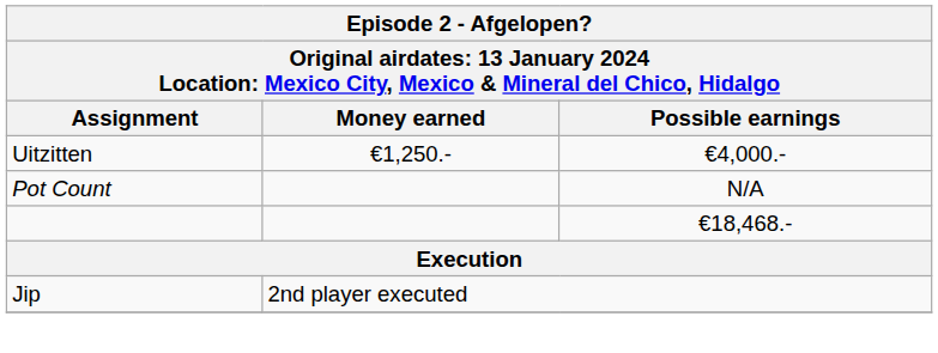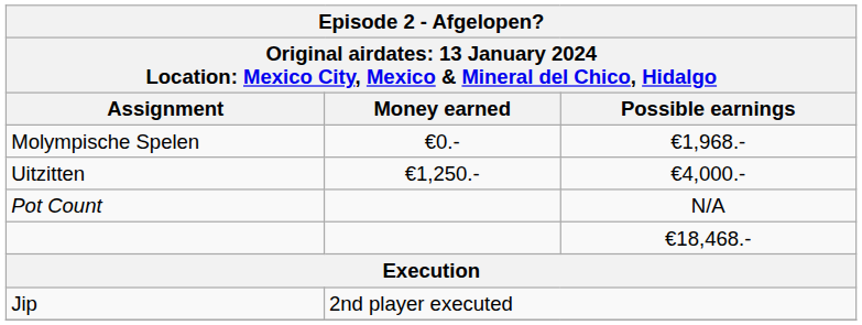 <table class="wikitable" style="font-size: 95%; margin: 10px" align="right" width="40%">
 <tr>
 <th colspan=3>Episode 2 - Afgelopen?</th>
 </tr>
 <tr>
 <th colspan=3>Original airdates: 13 January 2024<br>Location: <a href='#'>Mexico City</a>, <a href='#'>Mexico</a> & <a href='#'>Mineral del Chico</a>, <a href='#'>Hidalgo</a></th>
 </tr>
 <tr>
 <th>Assignment</th>
 <th>Money earned</th>
 <th>Possible earnings</th>
+</tr>
+<tr>
+<td>Molympische Spelen</td>
+<td align="center">€0.-</td>
+<td align="center">€1,968.-</td>
 </tr>
 <tr>
 <td>Uitzitten</td>
 <td align="center">€1,250.-</td>
 <td align="center">€4,000.-</td>
 </tr>
 <tr>
 <td><em>Pot Count</em></td>
 <td align="center"></td>
 <td align="center">N/A</td>
 </tr>
 <tr>
 <td><strong></strong></td>
 <td align="center"><strong></strong></td>
 <td align="center">€18,468.-</td>
 </tr>
 <tr>
 <th colspan=3>Execution</th>
 </tr>
 <tr>
 <td>Jip</td>
 <td colspan=2>2nd player executed</td>
 </tr>
 <tr>
 </tr>
 </table>
